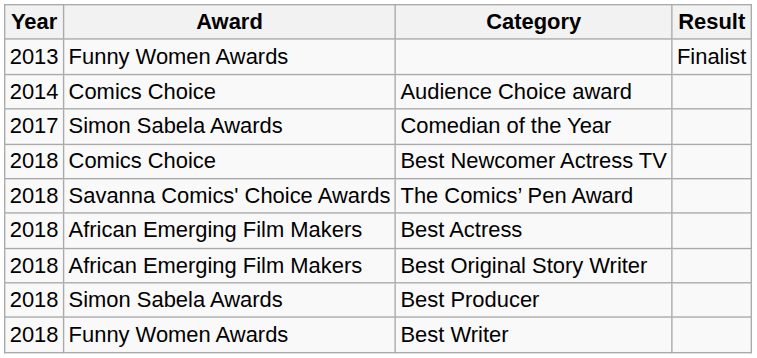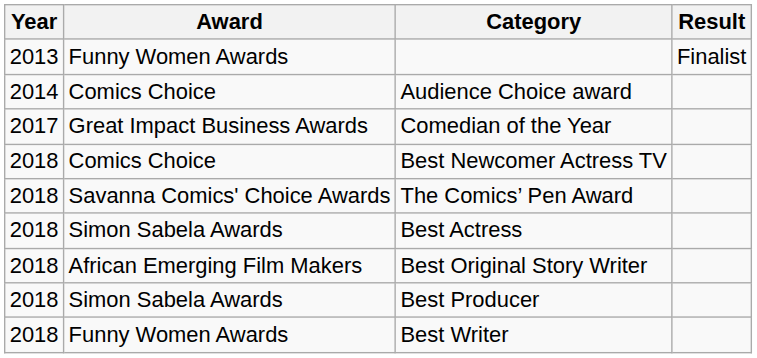 <table class="wikitable">
 <tr>
 <th>Year</th>
 <th>Award</th>
 <th>Category</th>
 <th>Result</th>
 </tr>
 <tr>
 <td>2013</td>
 <td>Funny Women Awards</td>
 <td></td>
 <td>Finalist</td>
 </tr>
 <tr>
 <td>2014</td>
 <td>Comics Choice</td>
 <td>Audience Choice award</td>
 <td></td>
 </tr>
 <tr>
 <td>2017</td>
-<td>Simon Sabela Awards</td>
+<td>Great Impact Business Awards</td>
 <td>Comedian of the Year</td>
 <td></td>
 </tr>
 <tr>
 <td>2018</td>
 <td>Comics Choice</td>
 <td>Best Newcomer Actress TV</td>
 <td></td>
 </tr>
 <tr>
 <td>2018</td>
 <td>Savanna Comics' Choice Awards</td>
 <td>The Comics’ Pen Award</td>
 <td></td>
 </tr>
 <tr>
 <td>2018</td>
-<td>African Emerging Film Makers</td>
+<td>Simon Sabela Awards</td>
 <td>Best Actress</td>
 <td></td>
 </tr>
 <tr>
 <td>2018</td>
 <td>African Emerging Film Makers</td>
 <td>Best Original Story Writer</td>
 <td></td>
 </tr>
 <tr>
 <td>2018</td>
 <td>Simon Sabela Awards</td>
 <td>Best Producer</td>
 <td></td>
 </tr>
 <tr>
 <td>2018</td>
 <td>Funny Women Awards</td>
 <td>Best Writer</td>
 <td></td>
 </tr>
 </table>
